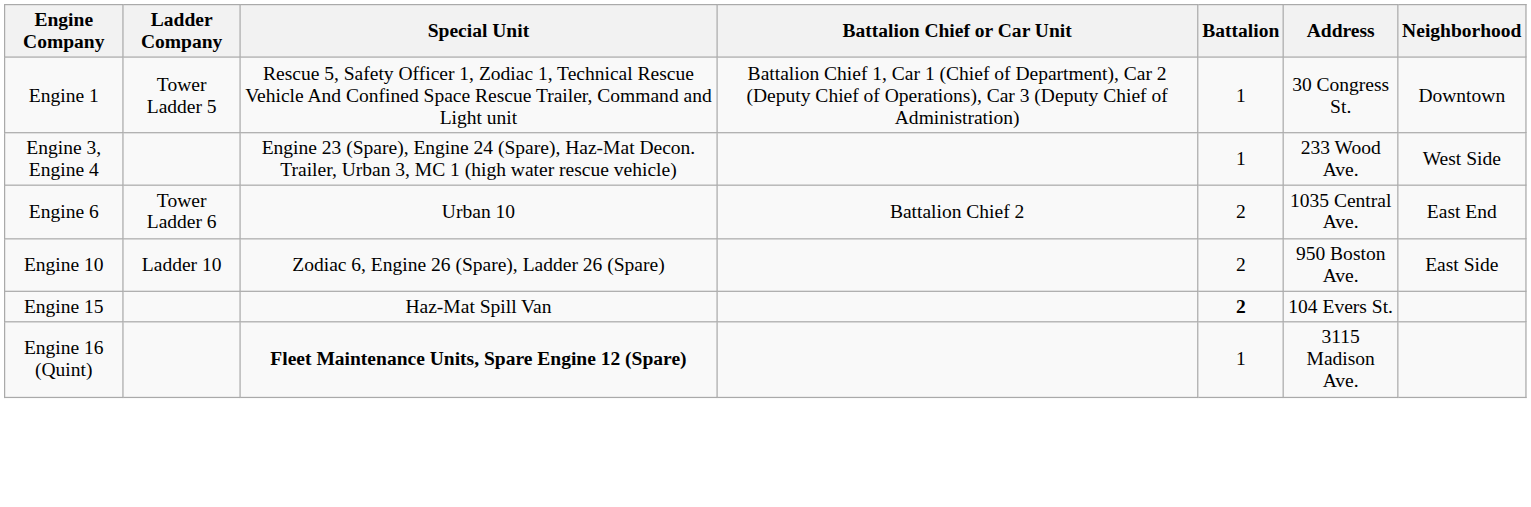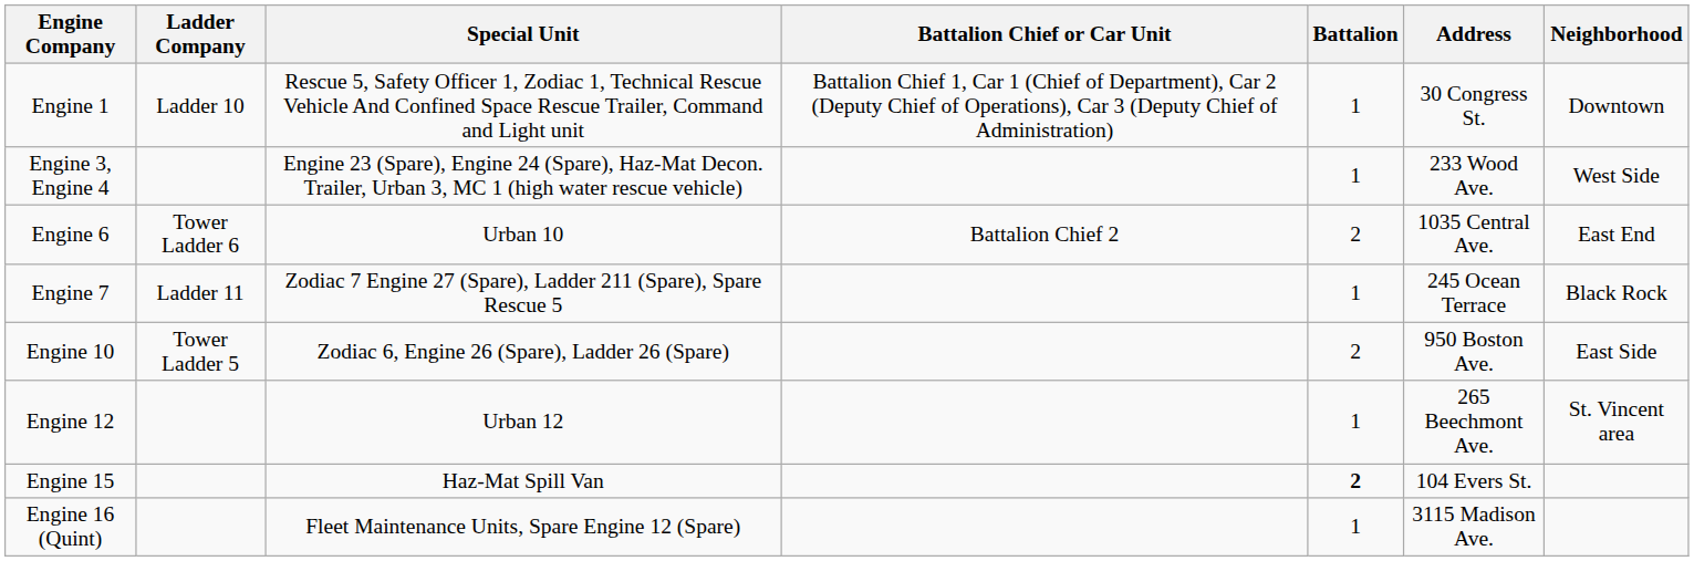 <table class=wikitable style="text-align:center;">
 <tr>
 <th>Engine Company</th>
 <th>Ladder Company</th>
 <th>Special Unit</th>
 <th>Battalion Chief or Car Unit</th>
 <th>Battalion</th>
 <th>Address</th>
 <th>Neighborhood</th>
 </tr>
 <tr>
 <td>Engine 1</td>
-<td>Tower Ladder 5</td>
+<td>Ladder 10</td>
 <td>Rescue 5, Safety Officer 1, Zodiac 1, Technical Rescue Vehicle And Confined Space Rescue Trailer, Command and Light unit</td>
 <td>Battalion Chief 1, Car 1 (Chief of Department), Car 2 (Deputy Chief of Operations), Car 3 (Deputy Chief of Administration)</td>
 <td>1</td>
 <td>30 Congress St.</td>
 <td>Downtown</td>
 </tr>
 <tr>
 <td>Engine 3, Engine 4</td>
 <td></td>
 <td>Engine 23 (Spare), Engine 24 (Spare), Haz-Mat Decon. Trailer, Urban 3, MC 1 (high water rescue vehicle)</td>
 <td></td>
 <td>1</td>
 <td>233 Wood Ave.</td>
 <td>West Side</td>
 </tr>
 <tr>
 <td>Engine 6</td>
 <td>Tower Ladder 6</td>
 <td>Urban 10</td>
 <td>Battalion Chief 2</td>
 <td>2</td>
 <td>1035 Central Ave.</td>
 <td>East End</td>
 </tr>
 <tr>
+<td>Engine 7</td>
+<td>Ladder 11</td>
+<td>Zodiac 7 Engine 27 (Spare), Ladder 211 (Spare), Spare Rescue 5</td>
+<td></td>
+<td>1</td>
+<td>245 Ocean Terrace</td>
+<td>Black Rock</td>
+</tr>
+<tr>
 <td>Engine 10</td>
-<td>Ladder 10</td>
+<td>Tower Ladder 5</td>
 <td>Zodiac 6, Engine 26 (Spare), Ladder 26 (Spare)</td>
 <td></td>
 <td>2</td>
 <td>950 Boston Ave.</td>
 <td>East Side</td>
+</tr>
+<tr>
+<td>Engine 12</td>
+<td></td>
+<td>Urban 12</td>
+<td></td>
+<td>1</td>
+<td>265 Beechmont Ave.</td>
+<td>St. Vincent area</td>
 </tr>
 <tr>
 <td>Engine 15</td>
 <td></td>
 <td>Haz-Mat Spill Van</td>
 <td></td>
 <td><strong>2</strong></td>
 <td>104 Evers St.</td>
 <td></td>
 </tr>
 <tr>
 <td>Engine 16 (Quint)</td>
 <td></td>
-<td><strong>Fleet Maintenance Units, Spare Engine 12 (Spare)</strong></td>
+<td>Fleet Maintenance Units, Spare Engine 12 (Spare)</td>
 <td></td>
 <td>1</td>
 <td>3115 Madison Ave.</td>
 </tr>
 </table>
